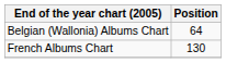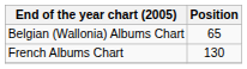 <table class="wikitable sortable">
 <tr>
 <th align="left">End of the year chart (2005)</th>
 <th align="center">Position</th>
 </tr>
 <tr>
 <td align="left">Belgian (Wallonia) Albums Chart</td>
-<td align="center">64</td>
+<td align="center">65</td>
 </tr>
 <tr>
 <td align="left">French Albums Chart</td>
 <td align="center">130</td>
 </tr>
 <tr>
 </tr>
 </table>
